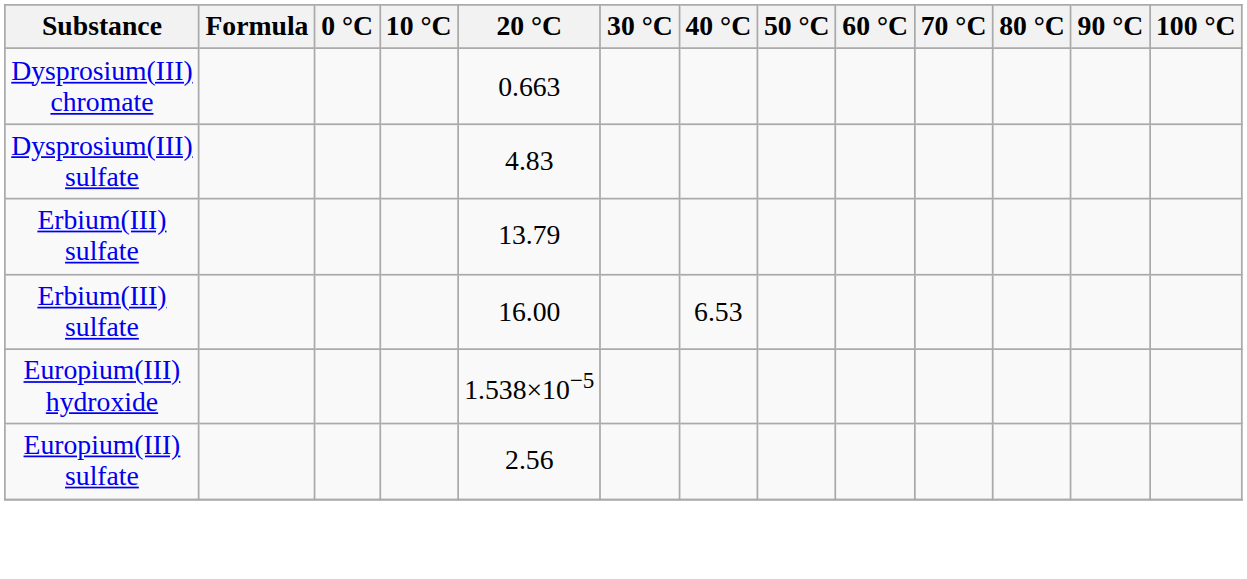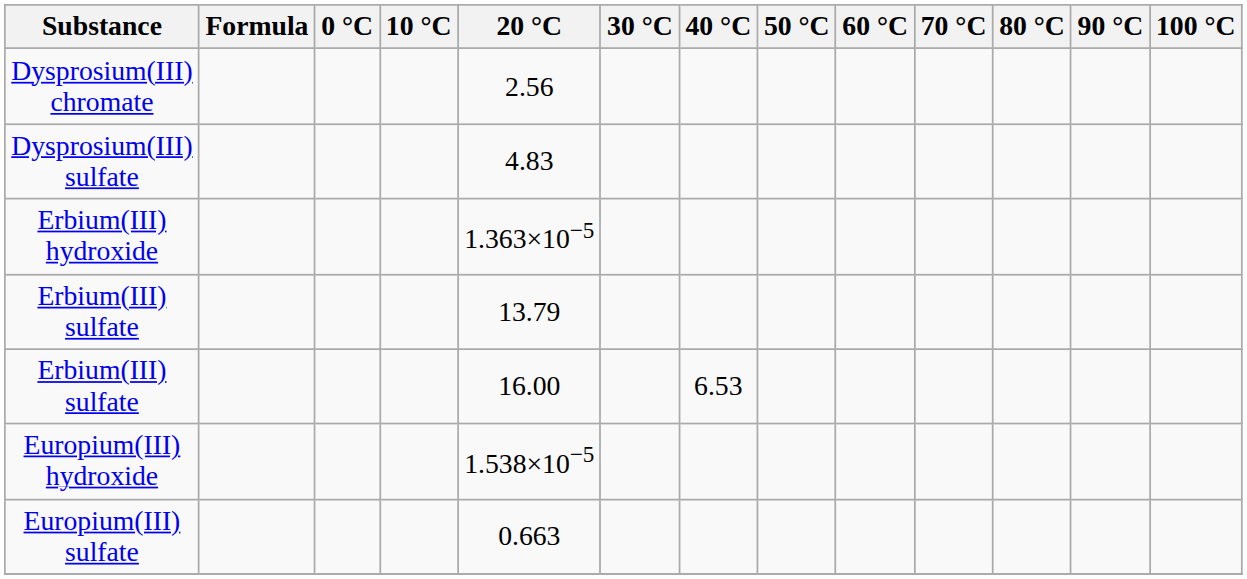 <table class="wikitable sticky-header sortable" style="text-align:center;font-size: 10ml;">
 <tr>
 <th scope="col" style="width: 4em;">Substance</th>
 <th scope="col" class="unsortable" style="width: 3em;">Formula</th>
 <th scope="col">0 °C</th>
 <th scope="col">10 °C</th>
 <th scope="col">20 °C</th>
 <th scope="col">30 °C</th>
 <th scope="col">40 °C</th>
 <th scope="col">50 °C</th>
 <th scope="col">60 °C</th>
 <th scope="col">70 °C</th>
 <th scope="col">80 °C</th>
 <th scope="col">90 °C</th>
 <th scope="col">100 °C</th>
 </tr>
 <tr>
 <td><a href='#'>Dysprosium(III) chromate</a></td>
 <td><a href='#'></a></td>
 <td></td>
 <td></td>
-<td>0.663</td>
+<td>2.56</td>
 <td></td>
 <td></td>
 <td></td>
 <td></td>
 <td></td>
 <td></td>
 <td></td>
 <td></td>
 </tr>
 <tr>
 <td><a href='#'>Dysprosium(III) sulfate</a></td>
 <td><a href='#'></a></td>
 <td></td>
 <td></td>
 <td>4.83</td>
+<td></td>
+<td></td>
+<td></td>
+<td></td>
+<td></td>
+<td></td>
+<td></td>
+<td></td>
+</tr>
+<tr>
+<td><a href='#'>Erbium(III) hydroxide</a></td>
+<td><a href='#'></a></td>
+<td></td>
+<td></td>
+<td>1.363×10<sup>−5</sup></td>
 <td></td>
 <td></td>
 <td></td>
 <td></td>
 <td></td>
 <td></td>
 <td></td>
 <td></td>
 </tr>
 <tr>
 <td><a href='#'>Erbium(III) sulfate</a></td>
 <td><a href='#'></a></td>
 <td></td>
 <td></td>
 <td>13.79</td>
 <td></td>
 <td></td>
 <td></td>
 <td></td>
 <td></td>
 <td></td>
 <td></td>
 <td></td>
 </tr>
 <tr>
 <td><a href='#'>Erbium(III) sulfate</a></td>
 <td><a href='#'></a></td>
 <td></td>
 <td></td>
 <td>16.00</td>
 <td></td>
 <td>6.53</td>
 <td></td>
 <td></td>
 <td></td>
 <td></td>
 <td></td>
 <td></td>
 </tr>
 <tr>
 <td><a href='#'>Europium(III) hydroxide</a></td>
 <td><a href='#'></a></td>
 <td></td>
 <td></td>
 <td>1.538×10<sup>−5</sup></td>
 <td></td>
 <td></td>
 <td></td>
 <td></td>
 <td></td>
 <td></td>
 <td></td>
 <td></td>
 </tr>
 <tr>
 <td><a href='#'>Europium(III) sulfate</a></td>
 <td><a href='#'></a></td>
 <td></td>
 <td></td>
-<td>2.56</td>
+<td>0.663</td>
 <td></td>
 <td></td>
 <td></td>
 <td></td>
 <td></td>
 <td></td>
 <td></td>
 <td></td>
 </tr>
 <tr>
 </tr>
 </table>
